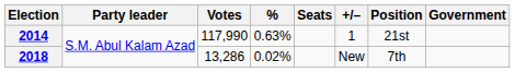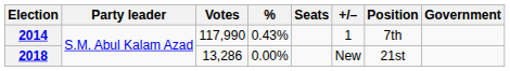 <table class=wikitable style=text-align:center>
 <tr>
 <th><strong>Election</strong></th>
 <th>Party leader</th>
 <th><strong>Votes</strong></th>
 <th><strong>%</strong></th>
 <th><strong>Seats</strong></th>
 <th>+/–</th>
 <th><strong>Position</strong></th>
 <th>Government</th>
 </tr>
 <tr>
 <th><a href='#'>2014</a></th>
 <td rowspan=2><a href='#'>S.M. Abul Kalam Azad</a></td>
 <td>117,990</td>
-<td>0.63%</td>
+<td>0.43%</td>
 <td></td>
 <td> 1</td>
-<td> 21st</td>
+<td> 7th</td>
 <td></td>
 </tr>
 <tr>
 <th><a href='#'>2018</a></th>
 <td>13,286</td>
-<td>0.02%</td>
+<td>0.00%</td>
 <td></td>
 <td>New</td>
-<td> 7th</td>
+<td> 21st</td>
 <td></td>
 </tr>
 </table>
